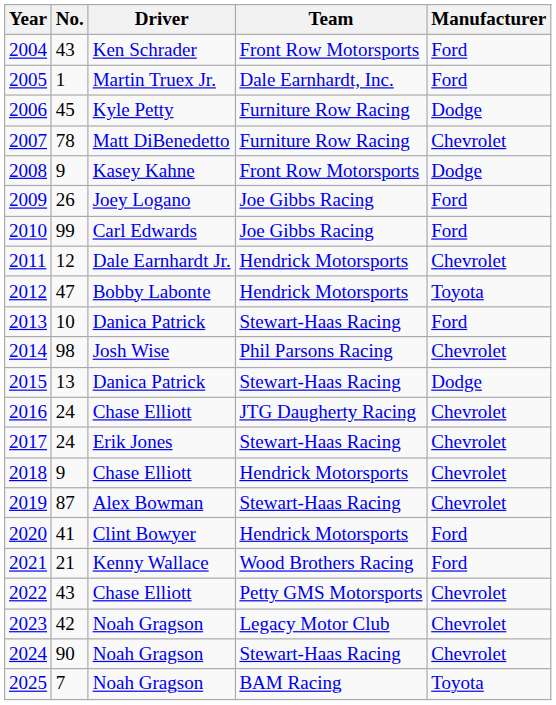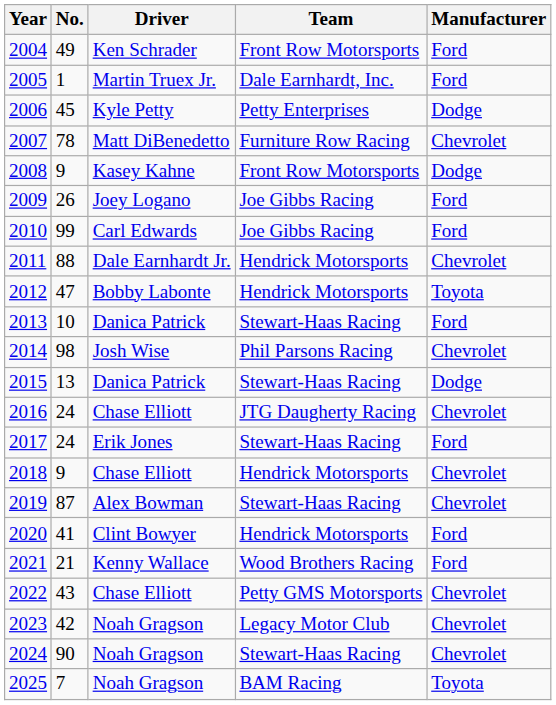 <table class="wikitable">
 <tr>
 <th>Year</th>
 <th>No.</th>
 <th>Driver</th>
 <th>Team</th>
 <th>Manufacturer</th>
 </tr>
 <tr>
 <td><a href='#'>2004</a></td>
-<td>43</td>
+<td>49</td>
 <td><a href='#'>Ken Schrader</a></td>
 <td><a href='#'>Front Row Motorsports</a></td>
 <td><a href='#'>Ford</a></td>
 </tr>
 <tr>
 <td><a href='#'>2005</a></td>
 <td>1</td>
 <td><a href='#'>Martin Truex Jr.</a></td>
 <td><a href='#'>Dale Earnhardt, Inc.</a></td>
 <td><a href='#'>Ford</a></td>
 </tr>
 <tr>
 <td><a href='#'>2006</a></td>
 <td>45</td>
 <td><a href='#'>Kyle Petty</a></td>
-<td><a href='#'>Furniture Row Racing</a></td>
+<td><a href='#'>Petty Enterprises</a></td>
 <td><a href='#'>Dodge</a></td>
 </tr>
 <tr>
 <td><a href='#'>2007</a></td>
 <td>78</td>
 <td><a href='#'>Matt DiBenedetto</a></td>
 <td><a href='#'>Furniture Row Racing</a></td>
 <td><a href='#'>Chevrolet</a></td>
 </tr>
 <tr>
 <td><a href='#'>2008</a></td>
 <td>9</td>
 <td><a href='#'>Kasey Kahne</a></td>
 <td><a href='#'>Front Row Motorsports</a></td>
 <td><a href='#'>Dodge</a></td>
 </tr>
 <tr>
 <td><a href='#'>2009</a></td>
 <td>26</td>
 <td><a href='#'>Joey Logano</a></td>
 <td><a href='#'>Joe Gibbs Racing</a></td>
 <td><a href='#'>Ford</a></td>
 </tr>
 <tr>
 <td><a href='#'>2010</a></td>
 <td>99</td>
 <td><a href='#'>Carl Edwards</a></td>
 <td><a href='#'>Joe Gibbs Racing</a></td>
 <td><a href='#'>Ford</a></td>
 </tr>
 <tr>
 <td><a href='#'>2011</a></td>
-<td>12</td>
+<td>88</td>
 <td><a href='#'>Dale Earnhardt Jr.</a></td>
 <td><a href='#'>Hendrick Motorsports</a></td>
 <td><a href='#'>Chevrolet</a></td>
 </tr>
 <tr>
 <td><a href='#'>2012</a></td>
 <td>47</td>
 <td><a href='#'>Bobby Labonte</a></td>
 <td><a href='#'>Hendrick Motorsports</a></td>
 <td><a href='#'>Toyota</a></td>
 </tr>
 <tr>
 <td><a href='#'>2013</a></td>
 <td>10</td>
 <td><a href='#'>Danica Patrick</a></td>
 <td><a href='#'>Stewart-Haas Racing</a></td>
 <td><a href='#'>Ford</a></td>
 </tr>
 <tr>
 <td><a href='#'>2014</a></td>
 <td>98</td>
 <td><a href='#'>Josh Wise</a></td>
 <td><a href='#'>Phil Parsons Racing</a></td>
 <td><a href='#'>Chevrolet</a></td>
 </tr>
 <tr>
 <td><a href='#'>2015</a></td>
 <td>13</td>
 <td><a href='#'>Danica Patrick</a></td>
 <td><a href='#'>Stewart-Haas Racing</a></td>
 <td><a href='#'>Dodge</a></td>
 </tr>
 <tr>
 <td><a href='#'>2016</a></td>
 <td>24</td>
 <td><a href='#'>Chase Elliott</a></td>
 <td><a href='#'>JTG Daugherty Racing</a></td>
 <td><a href='#'>Chevrolet</a></td>
 </tr>
 <tr>
 <td><a href='#'>2017</a></td>
 <td>24</td>
 <td><a href='#'>Erik Jones</a></td>
 <td><a href='#'>Stewart-Haas Racing</a></td>
-<td><a href='#'>Chevrolet</a></td>
+<td><a href='#'>Ford</a></td>
 </tr>
 <tr>
 <td><a href='#'>2018</a></td>
 <td>9</td>
 <td><a href='#'>Chase Elliott</a></td>
 <td><a href='#'>Hendrick Motorsports</a></td>
 <td><a href='#'>Chevrolet</a></td>
 </tr>
 <tr>
 <td><a href='#'>2019</a></td>
 <td>87</td>
 <td><a href='#'>Alex Bowman</a></td>
 <td><a href='#'>Stewart-Haas Racing</a></td>
 <td><a href='#'>Chevrolet</a></td>
 </tr>
 <tr>
 <td><a href='#'>2020</a></td>
 <td>41</td>
 <td><a href='#'>Clint Bowyer</a></td>
 <td><a href='#'>Hendrick Motorsports</a></td>
 <td><a href='#'>Ford</a></td>
 </tr>
 <tr>
 <td><a href='#'>2021</a></td>
 <td>21</td>
 <td><a href='#'>Kenny Wallace</a></td>
 <td><a href='#'>Wood Brothers Racing</a></td>
 <td><a href='#'>Ford</a></td>
 </tr>
 <tr>
 <td><a href='#'>2022</a></td>
 <td>43</td>
 <td><a href='#'>Chase Elliott</a></td>
 <td><a href='#'>Petty GMS Motorsports</a></td>
 <td><a href='#'>Chevrolet</a></td>
 </tr>
 <tr>
 <td><a href='#'>2023</a></td>
 <td>42</td>
 <td><a href='#'>Noah Gragson</a></td>
 <td><a href='#'>Legacy Motor Club</a></td>
 <td><a href='#'>Chevrolet</a></td>
 </tr>
 <tr>
 <td><a href='#'>2024</a></td>
 <td>90</td>
 <td><a href='#'>Noah Gragson</a></td>
 <td><a href='#'>Stewart-Haas Racing</a></td>
 <td><a href='#'>Chevrolet</a></td>
 </tr>
 <tr>
 <td><a href='#'>2025</a></td>
 <td>7</td>
 <td><a href='#'>Noah Gragson</a></td>
 <td><a href='#'>BAM Racing</a></td>
 <td><a href='#'>Toyota</a></td>
 </tr>
 </table>
